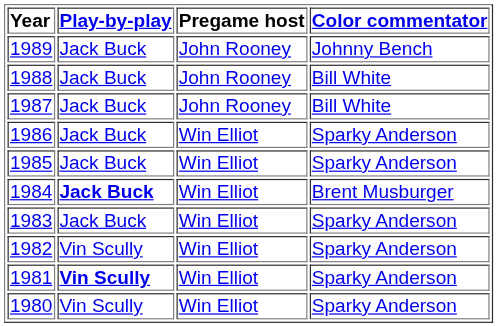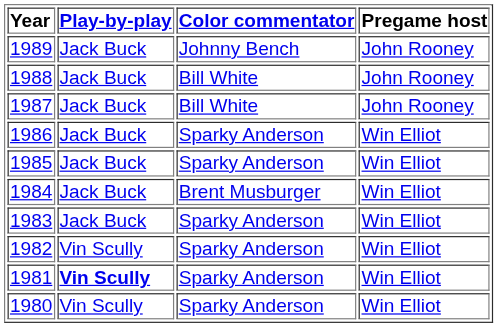 <table border="1" cellpadding="1">
 <tr>
 <td><strong>Year</strong></td>
 <td><strong><a href='#'>Play-by-play</a></strong></td>
+<td><strong><a href='#'>Color commentator</a></strong></td>
 <td><strong>Pregame host</strong></td>
-<td><strong><a href='#'>Color commentator</a></strong></td>
 </tr>
 <tr>
 <td><a href='#'>1989</a></td>
 <td><a href='#'>Jack Buck</a></td>
+<td><a href='#'>Johnny Bench</a></td>
 <td><a href='#'>John Rooney</a></td>
-<td><a href='#'>Johnny Bench</a></td>
 </tr>
 <tr>
 <td><a href='#'>1988</a></td>
 <td><a href='#'>Jack Buck</a></td>
+<td><a href='#'>Bill White</a></td>
 <td><a href='#'>John Rooney</a></td>
-<td><a href='#'>Bill White</a></td>
 </tr>
 <tr>
 <td><a href='#'>1987</a></td>
 <td><a href='#'>Jack Buck</a></td>
+<td><a href='#'>Bill White</a></td>
 <td><a href='#'>John Rooney</a></td>
-<td><a href='#'>Bill White</a></td>
 </tr>
 <tr>
 <td><a href='#'>1986</a></td>
 <td><a href='#'>Jack Buck</a></td>
+<td><a href='#'>Sparky Anderson</a></td>
 <td><a href='#'>Win Elliot</a></td>
-<td><a href='#'>Sparky Anderson</a></td>
 </tr>
 <tr>
 <td><a href='#'>1985</a></td>
 <td><a href='#'>Jack Buck</a></td>
+<td><a href='#'>Sparky Anderson</a></td>
 <td><a href='#'>Win Elliot</a></td>
-<td><a href='#'>Sparky Anderson</a></td>
 </tr>
 <tr>
 <td><a href='#'>1984</a></td>
-<td><strong><a href='#'>Jack Buck</a></strong></td>
+<td><a href='#'>Jack Buck</a></td>
+<td><a href='#'>Brent Musburger</a></td>
 <td><a href='#'>Win Elliot</a></td>
-<td><a href='#'>Brent Musburger</a></td>
 </tr>
 <tr>
 <td><a href='#'>1983</a></td>
 <td><a href='#'>Jack Buck</a></td>
+<td><a href='#'>Sparky Anderson</a></td>
 <td><a href='#'>Win Elliot</a></td>
-<td><a href='#'>Sparky Anderson</a></td>
 </tr>
 <tr>
 <td><a href='#'>1982</a></td>
 <td><a href='#'>Vin Scully</a></td>
+<td><a href='#'>Sparky Anderson</a></td>
 <td><a href='#'>Win Elliot</a></td>
-<td><a href='#'>Sparky Anderson</a></td>
 </tr>
 <tr>
 <td><a href='#'>1981</a></td>
 <td><strong><a href='#'>Vin Scully</a></strong></td>
+<td><a href='#'>Sparky Anderson</a></td>
 <td><a href='#'>Win Elliot</a></td>
-<td><a href='#'>Sparky Anderson</a></td>
 </tr>
 <tr>
 <td><a href='#'>1980</a></td>
 <td><a href='#'>Vin Scully</a></td>
+<td><a href='#'>Sparky Anderson</a></td>
 <td><a href='#'>Win Elliot</a></td>
-<td><a href='#'>Sparky Anderson</a></td>
 </tr>
 </table>
